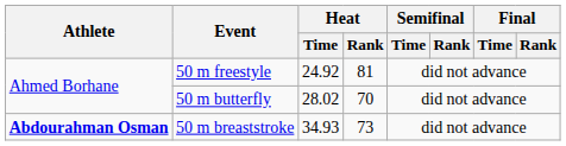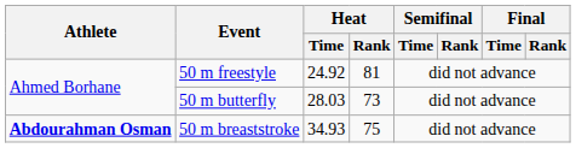 <table class=wikitable style="font-size:90%">
 <tr>
 <th rowspan="2">Athlete</th>
 <th rowspan="2">Event</th>
 <th colspan="2">Heat</th>
 <th colspan="2">Semifinal</th>
 <th colspan="2">Final</th>
 </tr>
 <tr style="font-size:95%">
 <th>Time</th>
 <th>Rank</th>
 <th>Time</th>
 <th>Rank</th>
 <th>Time</th>
 <th>Rank</th>
 </tr>
 <tr align=center>
 <td align=left rowspan=2><a href='#'>Ahmed Borhane</a></td>
 <td align=left><a href='#'>50 m freestyle</a></td>
 <td>24.92</td>
 <td>81</td>
 <td colspan=4>did not advance</td>
 </tr>
 <tr align=center>
 <td align=left><a href='#'>50 m butterfly</a></td>
-<td>28.02</td>
-<td>70</td>
+<td>28.03</td>
+<td>73</td>
 <td colspan=4>did not advance</td>
 </tr>
 <tr align=center>
 <td align=left><strong><a href='#'>Abdourahman Osman</a></strong></td>
 <td align=left><a href='#'>50 m breaststroke</a></td>
 <td>34.93</td>
-<td>73</td>
+<td>75</td>
 <td colspan=4>did not advance</td>
 </tr>
 </table>
